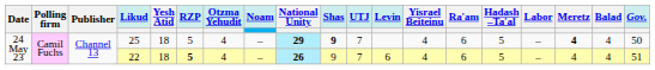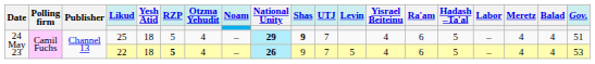 <table class="wikitable sortable" style=text-align:center;font-size:90%;line-height:12px>
 <tr>
 <th rowspan=2>Date</th>
 <th rowspan=2>Polling firm</th>
 <th rowspan=2>Publisher</th>
 <th style=background:#cee><a href='#'>Likud</a></th>
 <th><a href='#'>Yesh<br>Atid</a></th>
 <th style=background:#cee><a href='#'>RZP</a></th>
 <th style=background:#cee><a href='#'>Otzma<br>Yehudit</a></th>
 <th style=background:#cee><a href='#'>Noam</a></th>
 <th><a href='#'>National<br>Unity</a></th>
 <th style=background:#cee><a href='#'>Shas</a></th>
 <th style=background:#cee><a href='#'>UTJ</a></th>
 <th style=background:#cee><a href='#'>Levin</a></th>
 <th><a href='#'>Yisrael<br>Beiteinu</a></th>
 <th><a href='#'>Ra'am</a></th>
 <th><a href='#'>Hadash<br>–Ta'al</a></th>
 <th><a href='#'>Labor</a></th>
 <th><a href='#'>Meretz</a></th>
 <th><a href='#'>Balad</a></th>
 <th style=background:#cee><a href='#'><em>Gov.</em></a></th>
 </tr>
 <tr>
 <th style=background:></th>
 <th style=background:></th>
 <th style=background:></th>
 <th style=background:></th>
 <th style=background:#01AFF0></th>
 <th style=background:></th>
 <th style=background:></th>
 <th style=background:></th>
 <th style=background:></th>
 <th style=background:></th>
 <th style=background:></th>
 <th style=background:></th>
 <th style=background:></th>
 <th style=background:></th>
 <th style=background:></th>
 <th style=background:></th>
 </tr>
 <tr>
 <td rowspan=2 data-sort-value=2023-05-24>24 May 23</td>
 <td style=background:#FFCCFF rowspan=2>Camil Fuchs</td>
 <td rowspan=2><a href='#'>Channel 13</a></td>
 <td>25					</td>
 <td>18					</td>
 <td>5					</td>
 <td>4					</td>
 <td>–					</td>
 <td style=background:#B2EDFB><strong>29</strong>	</td>
 <td><strong>9					</strong></td>
 <td>7					</td>
 <td>			</td>
 <td>4					</td>
 <td>6					</td>
 <td>5					</td>
 <td>–					</td>
-<td><strong>4					</strong></td>
 <td>4					</td>
-<td>50					</td>
+<td>4					</td>
+<td>51					</td>
 </tr>
 <tr style=background:#fffdb0>
 <td>22					</td>
 <td>18					</td>
 <td><strong>5					</strong></td>
 <td>4					</td>
 <td>–					</td>
 <td style=background:#B2EDFB><strong>26</strong>	</td>
 <td>9					</td>
 <td>7					</td>
-<td>6					</td>
+<td>5					</td>
 <td>4					</td>
 <td>6					</td>
 <td>5					</td>
 <td>–					</td>
 <td>4					</td>
 <td>4					</td>
-<td>51					</td>
+<td>53					</td>
 </tr>
 </table>
